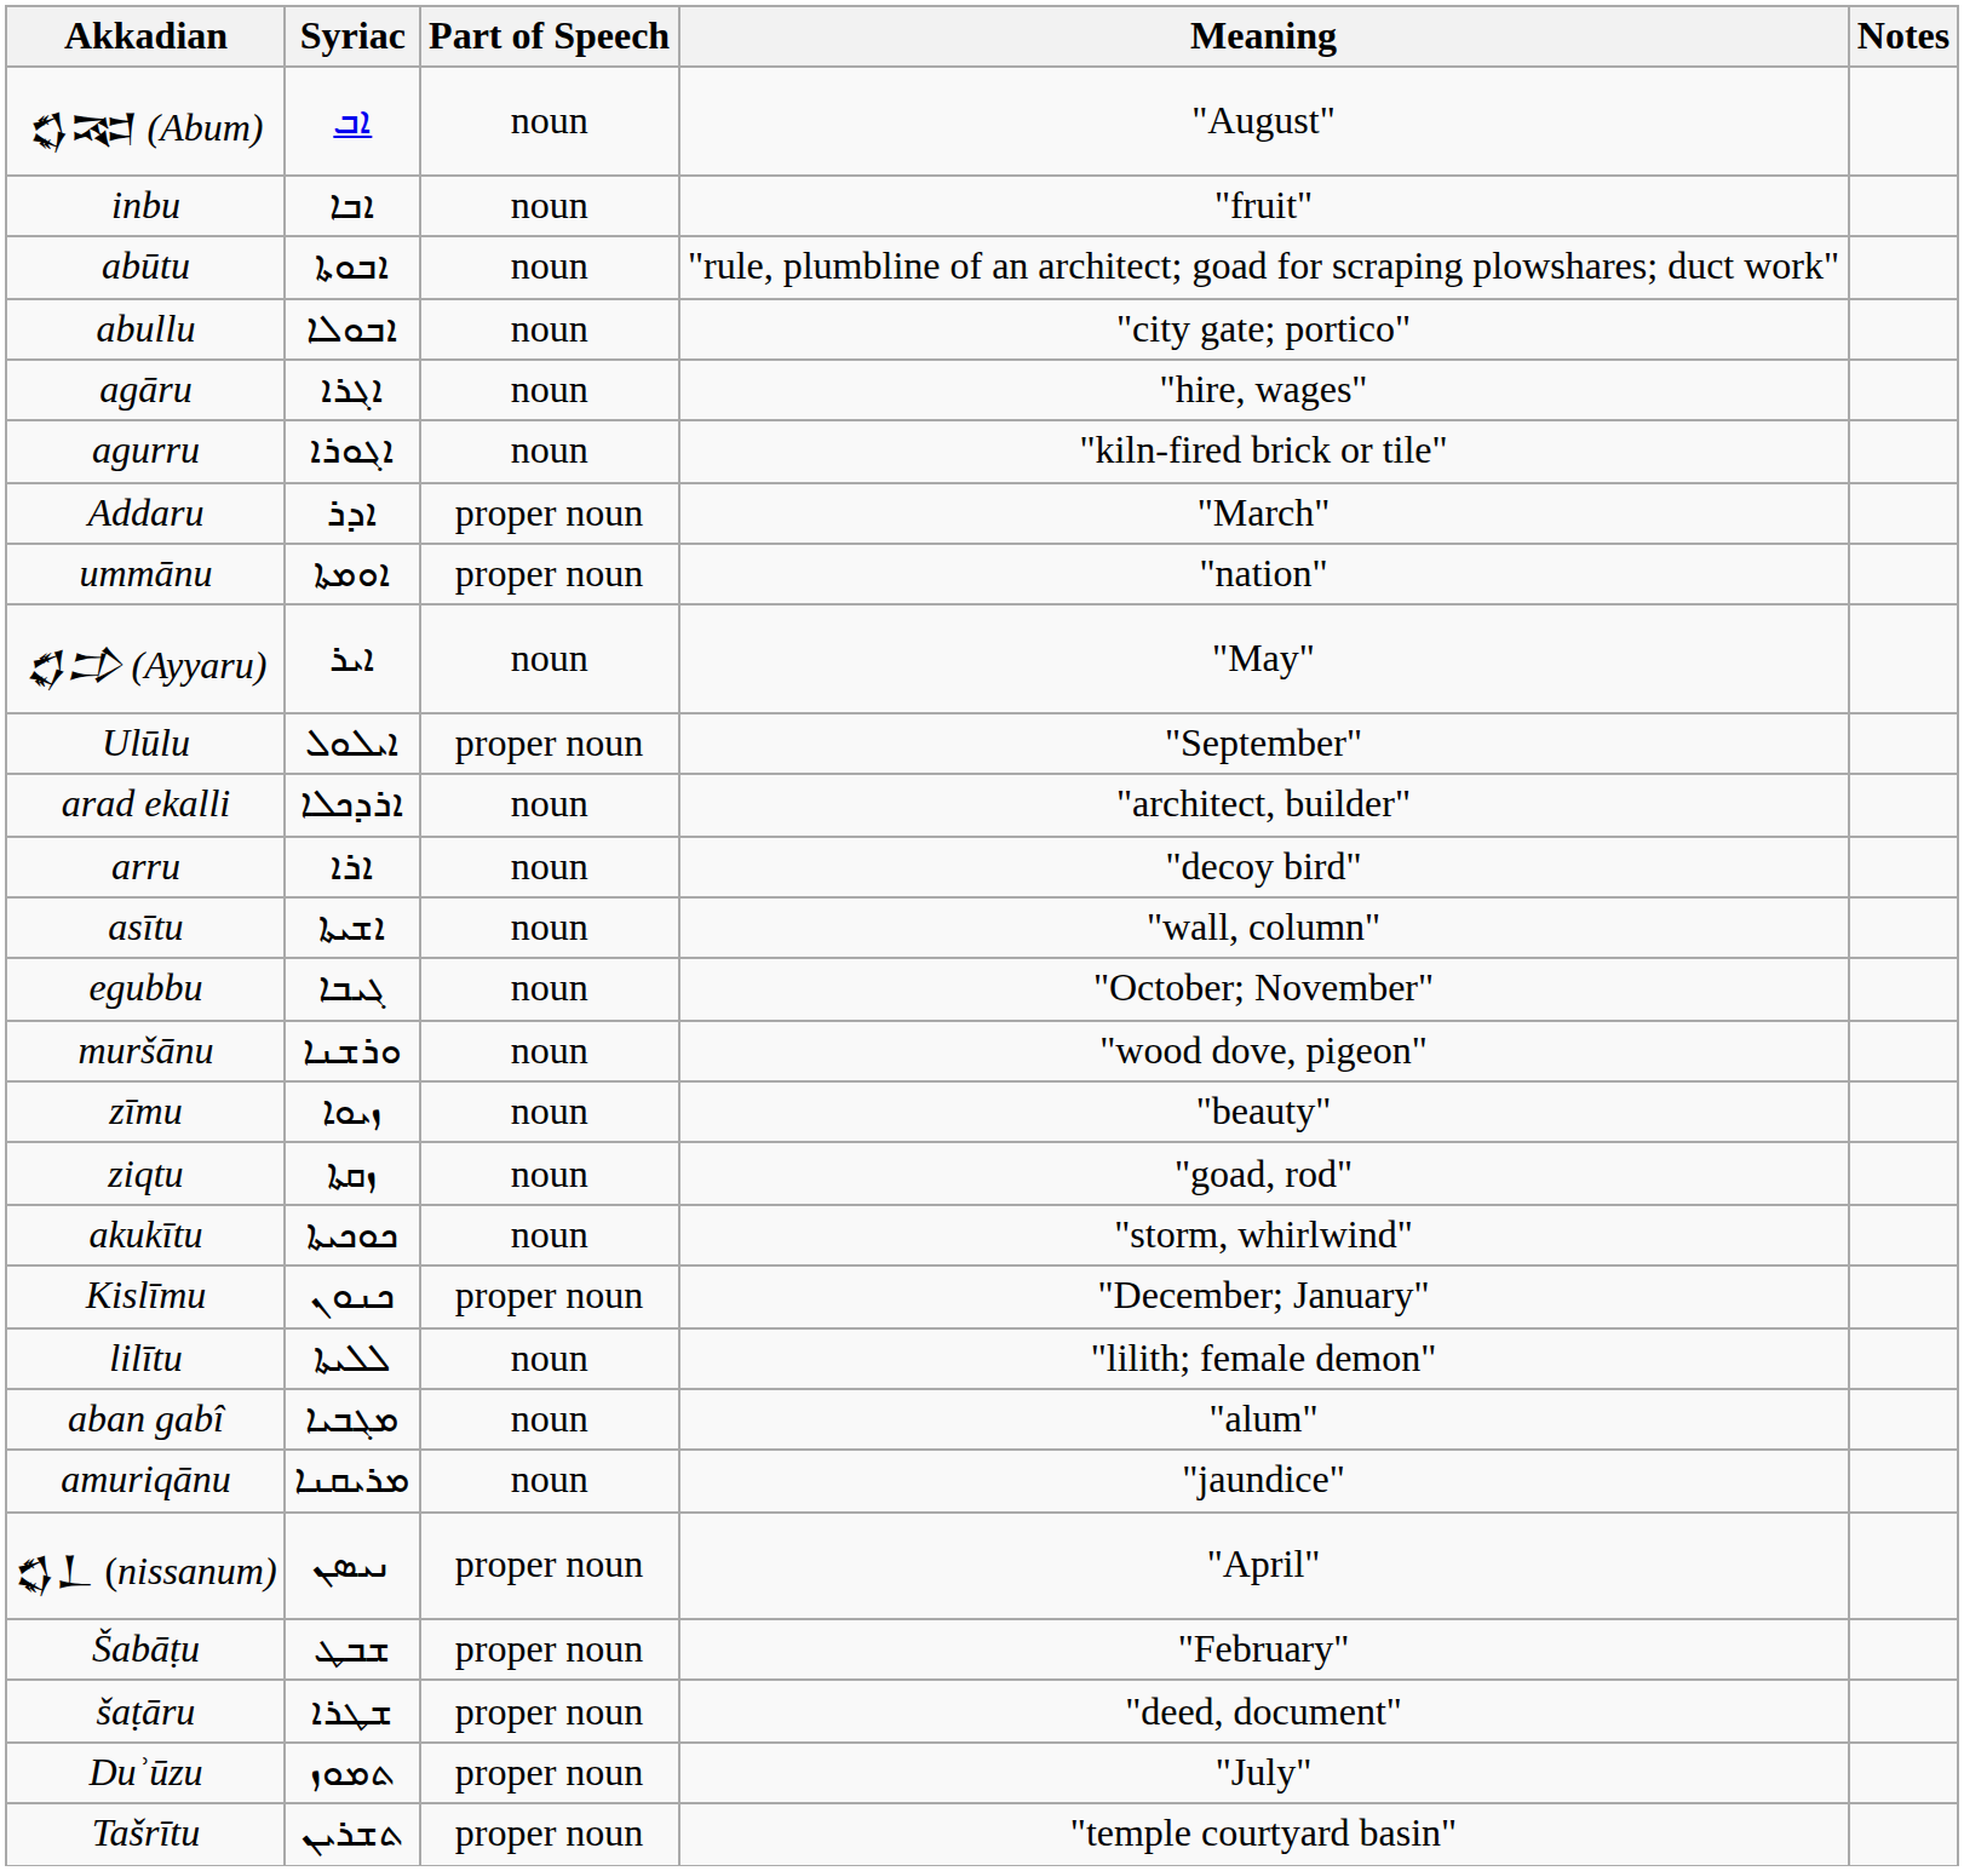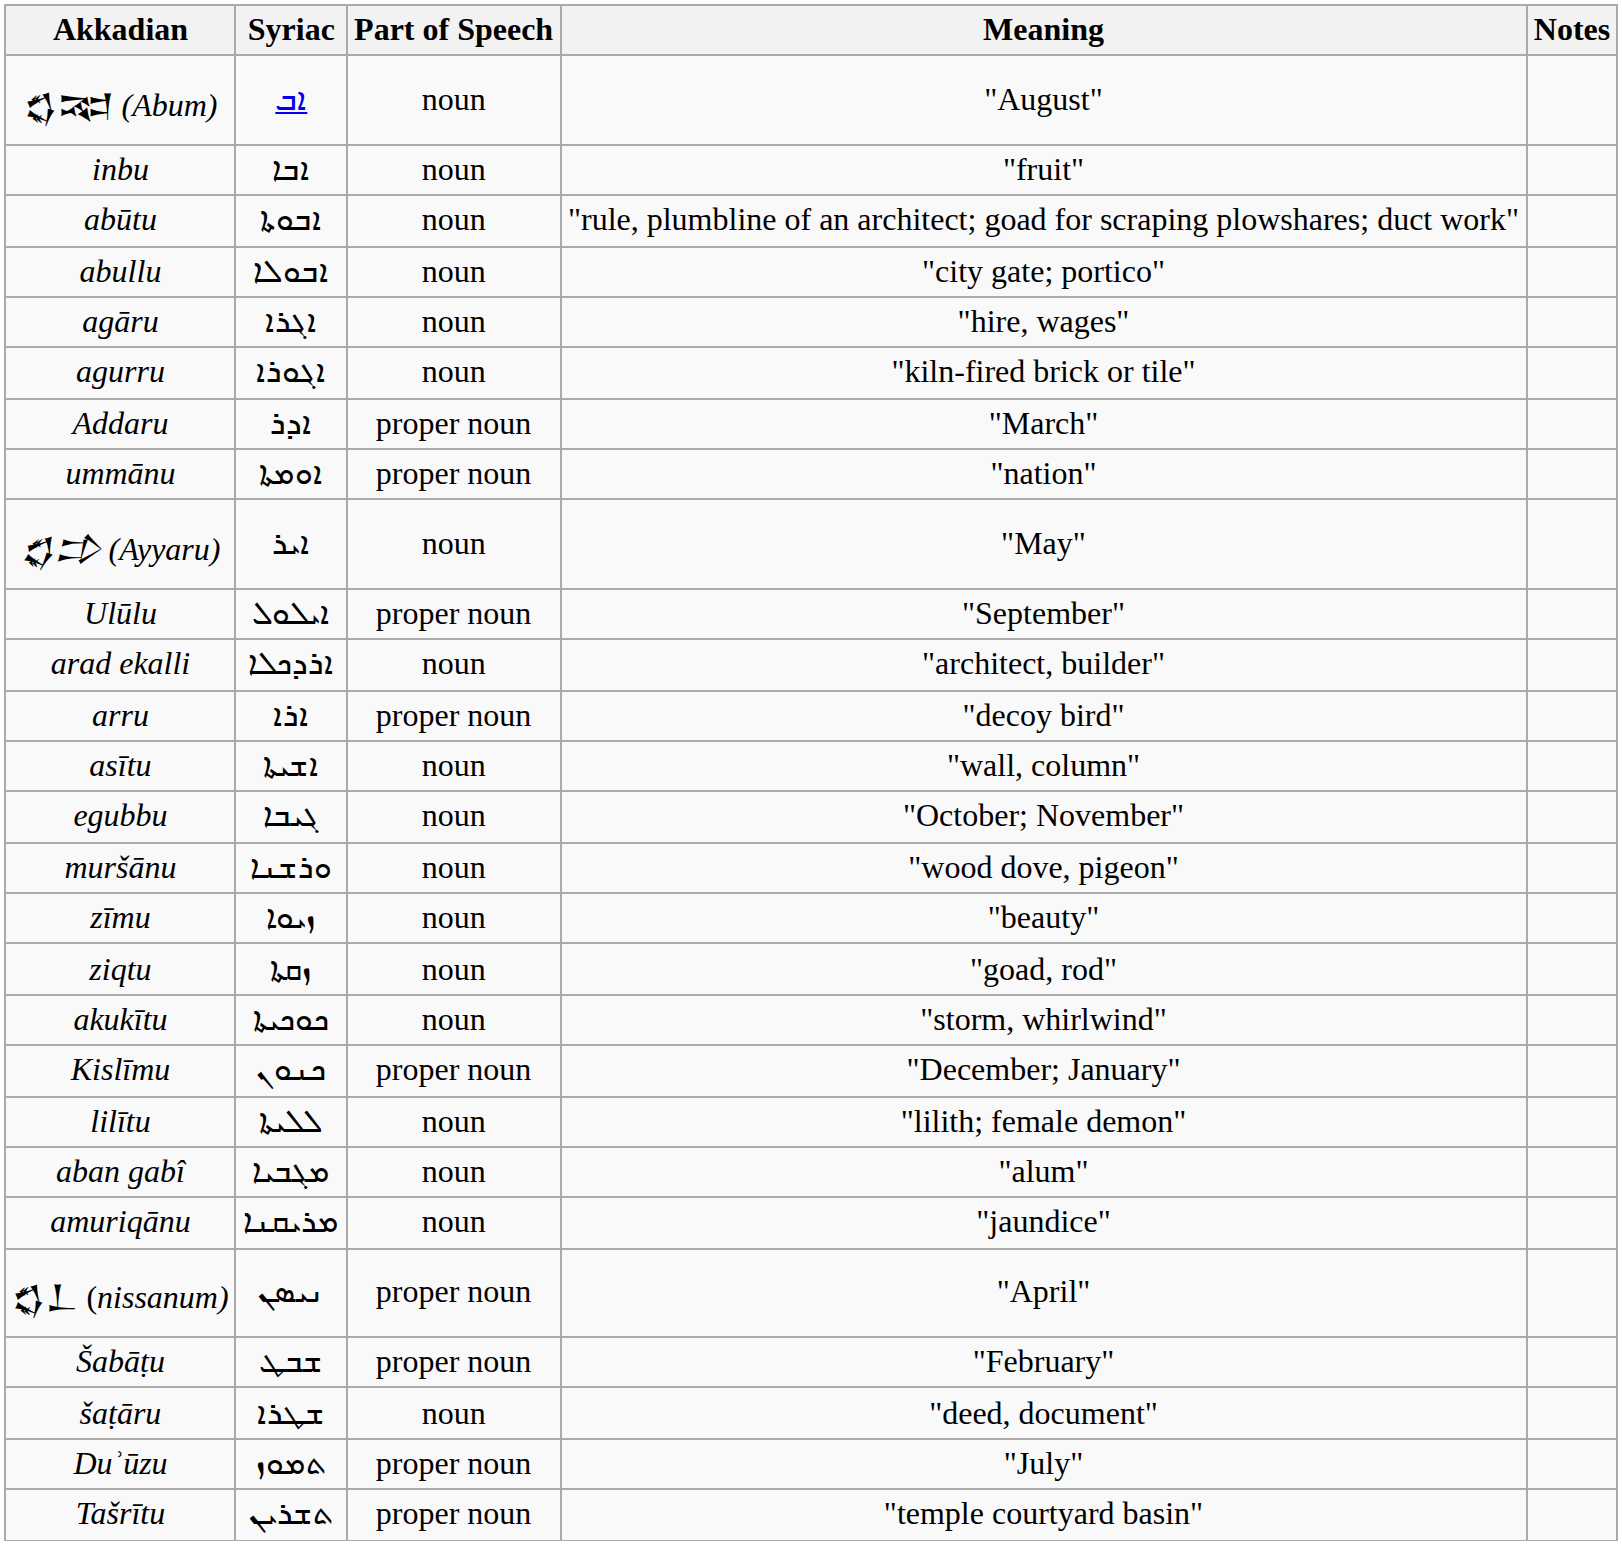 <table class="wikitable">
 <tr>
 <th colspan="1">Akkadian</th>
 <th colspan="1">Syriac</th>
 <th>Part of Speech</th>
 <th colspan="1">Meaning</th>
 <th>Notes</th>
 </tr>
 <tr style="text-align:center;">
 <td>𒌚𒉈 <em>(Abum)</em></td>
 <td><a href='#'>ܐܒ</a></td>
 <td>noun</td>
 <td>"August"</td>
 <td></td>
 </tr>
 <tr style="text-align:center;">
 <td><em>inbu</em></td>
 <td>ܐܒܐ</td>
 <td>noun</td>
 <td>"fruit"</td>
 <td></td>
 </tr>
 <tr style="text-align:center;">
 <td><em>abūtu</em></td>
 <td>ܐܒܘܬܐ</td>
 <td>noun</td>
 <td>"rule, plumbline of an architect; goad for scraping plowshares; duct work"</td>
 <td></td>
 </tr>
 <tr style="text-align:center;">
 <td><em>abullu</em></td>
 <td>ܐܒܘܠܐ</td>
 <td>noun</td>
 <td>"city gate; portico"</td>
 <td></td>
 </tr>
 <tr style="text-align:center;">
 <td><em>agāru</em></td>
 <td>ܐܓܪܐ</td>
 <td>noun</td>
 <td>"hire, wages"</td>
 <td></td>
 </tr>
 <tr style="text-align:center;">
 <td><em>agurru</em></td>
 <td>ܐܓܘܪܐ</td>
 <td>noun</td>
 <td>"kiln-fired brick or tile"</td>
 <td></td>
 </tr>
 <tr style="text-align:center;">
 <td><em>Addaru</em></td>
 <td>ܐܕܪ</td>
 <td>proper noun</td>
 <td>"March"</td>
 <td></td>
 </tr>
 <tr style="text-align:center;">
 <td><em>ummānu</em></td>
 <td>ܐܘܡܬܐ</td>
 <td>proper noun</td>
 <td>"nation"</td>
 <td></td>
 </tr>
 <tr style="text-align:center;">
 <td><em>𒌚𒄞 (Ayyaru)</em></td>
 <td>ܐܝܪ</td>
 <td>noun</td>
 <td>"May"</td>
 <td></td>
 </tr>
 <tr style="text-align:center;">
 <td><em>Ulūlu</em></td>
 <td>ܐܝܠܘܠ</td>
 <td>proper noun</td>
 <td>"September"</td>
 <td></td>
 </tr>
 <tr style="text-align:center;">
 <td><em>arad ekalli</em></td>
 <td>ܐܪܕܟܠܐ</td>
 <td>noun</td>
 <td>"architect, builder"</td>
 <td></td>
 </tr>
 <tr style="text-align:center;">
 <td><em>arru</em></td>
 <td>ܐܪܐ</td>
-<td>noun</td>
+<td>proper noun</td>
 <td>"decoy bird"</td>
 <td></td>
 </tr>
 <tr style="text-align:center;">
 <td><em>asītu</em></td>
 <td>ܐܫܝܬܐ</td>
 <td>noun</td>
 <td>"wall, column"</td>
 <td></td>
 </tr>
 <tr style="text-align:center;">
 <td><em>egubbu</em></td>
 <td>ܓܝܒܐ</td>
 <td>noun</td>
 <td>"October; November"</td>
 <td></td>
 </tr>
 <tr style="text-align:center;">
 <td><em>muršānu</em></td>
 <td>ܘܪܫܢܐ</td>
 <td>noun</td>
 <td>"wood dove, pigeon"</td>
 <td></td>
 </tr>
 <tr style="text-align:center;">
 <td><em>zīmu</em></td>
 <td>ܙܝܘܐ</td>
 <td>noun</td>
 <td>"beauty"</td>
 <td></td>
 </tr>
 <tr style="text-align:center;">
 <td><em>ziqtu</em></td>
 <td>ܙܩܬܐ</td>
 <td>noun</td>
 <td>"goad, rod"</td>
 <td></td>
 </tr>
 <tr style="text-align:center;">
 <td><em>akukītu</em></td>
 <td>ܟܘܟܝܬܐ</td>
 <td>noun</td>
 <td>"storm, whirlwind"</td>
 <td></td>
 </tr>
 <tr style="text-align:center;">
 <td><em>Kislīmu</em></td>
 <td>ܟܢܘܢ</td>
 <td>proper noun</td>
 <td>"December; January"</td>
 <td></td>
 </tr>
 <tr style="text-align:center;">
 <td><em>lilītu</em></td>
 <td>ܠܠܝܬܐ</td>
 <td>noun</td>
 <td>"lilith; female demon"</td>
 <td></td>
 </tr>
 <tr style="text-align:center;">
 <td><em>aban gabî</em></td>
 <td>ܡܓܒܝܐ</td>
 <td>noun</td>
 <td>"alum"</td>
 <td></td>
 </tr>
 <tr style="text-align:center;">
 <td><em>amuriqānu</em></td>
 <td>ܡܪܝܩܢܐ</td>
 <td>noun</td>
 <td>"jaundice"</td>
 <td></td>
 </tr>
 <tr style="text-align:center;">
 <td>𒌚𒁇 (<em>nissanum)</em></td>
 <td>ܢܝܣܢ</td>
 <td>proper noun</td>
 <td>"April"</td>
 <td></td>
 </tr>
 <tr style="text-align:center;">
 <td><em>Šabāṭu</em></td>
 <td>ܫܒܛ</td>
 <td>proper noun</td>
 <td>"February"</td>
 <td></td>
 </tr>
 <tr style="text-align:center;">
 <td><em>šaṭāru</em></td>
 <td>ܫܛܪܐ</td>
-<td>proper noun</td>
+<td>noun</td>
 <td>"deed, document"</td>
 <td></td>
 </tr>
 <tr style="text-align:center;">
 <td><em>Duʾūzu</em></td>
 <td>ܬܡܘܙ</td>
 <td>proper noun</td>
 <td>"July"</td>
 <td></td>
 </tr>
 <tr style="text-align:center;">
 <td><em>Tašrītu</em></td>
 <td>ܬܫܪܝܢ</td>
 <td>proper noun</td>
 <td>"temple courtyard basin"</td>
 <td></td>
 </tr>
 </table>
